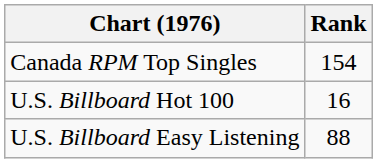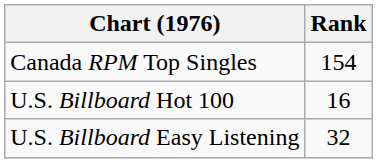 <table class="wikitable sortable">
 <tr>
 <th align="left">Chart (1976)</th>
 <th style="text-align:center;">Rank</th>
 </tr>
 <tr>
 <td>Canada <em>RPM</em> Top Singles</td>
 <td style="text-align:center;">154</td>
 </tr>
 <tr>
 <td>U.S. <em>Billboard</em> Hot 100</td>
 <td style="text-align:center;">16</td>
 </tr>
 <tr>
 <td>U.S. <em>Billboard</em> Easy Listening</td>
-<td style="text-align:center;">88</td>
+<td style="text-align:center;">32</td>
 </tr>
 </table>
